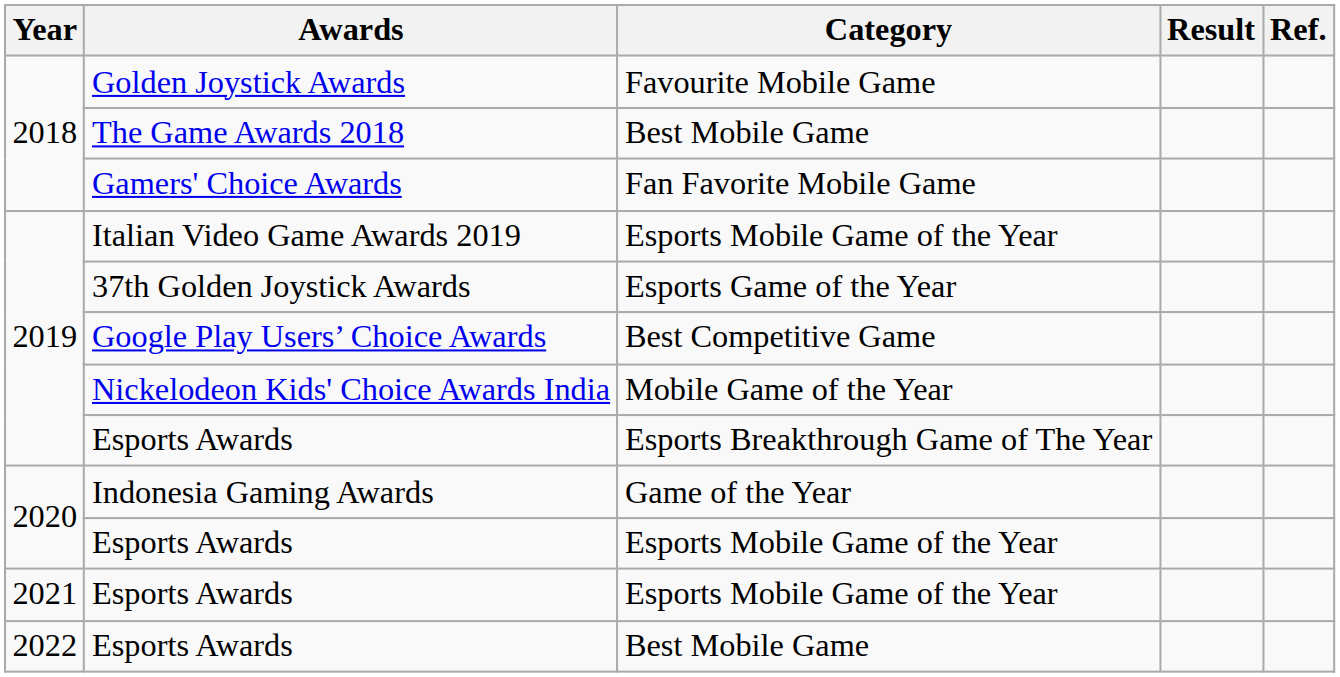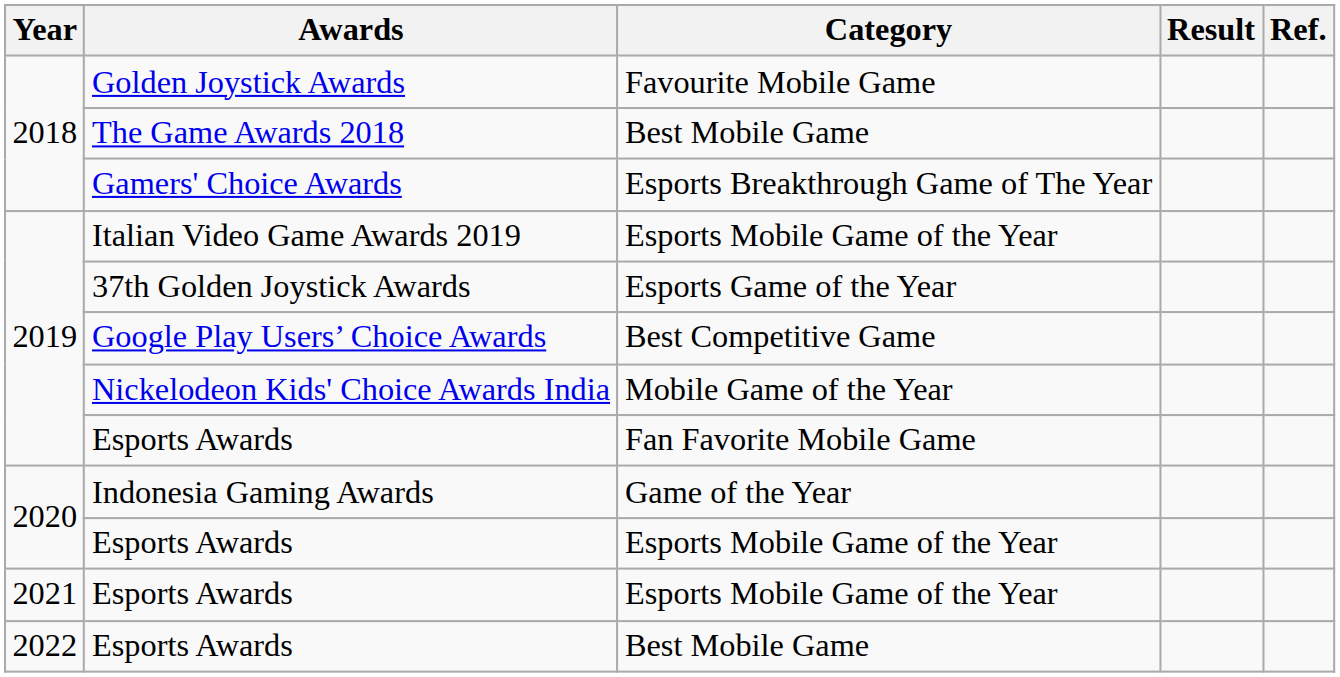 <table class="wikitable">
 <tr>
 <th>Year</th>
 <th>Awards</th>
 <th>Category</th>
 <th>Result</th>
 <th>Ref.</th>
 </tr>
 <tr>
 <td rowspan="3">2018</td>
 <td><a href='#'>Golden Joystick Awards</a></td>
 <td>Favourite Mobile Game</td>
 <td></td>
 <td rowspan="1" style="text-align:center"></td>
 </tr>
 <tr>
 <td><a href='#'>The Game Awards 2018</a></td>
 <td>Best Mobile Game</td>
 <td></td>
 <td rowspan="1" style="text-align:center"></td>
 </tr>
 <tr>
 <td><a href='#'>Gamers' Choice Awards</a></td>
-<td>Fan Favorite Mobile Game</td>
+<td>Esports Breakthrough Game of The Year</td>
 <td></td>
 <td rowspan="1" style="text-align:center"></td>
 </tr>
 <tr>
 <td rowspan="5" style="text-align:center">2019</td>
 <td rowspan="1">Italian Video Game Awards 2019</td>
 <td>Esports Mobile Game of the Year</td>
 <td></td>
 <td rowspan="1" style="text-align:center"></td>
 </tr>
 <tr>
 <td rowspan="1">37th Golden Joystick Awards</td>
 <td>Esports Game of the Year</td>
 <td></td>
 <td rowspan="1" style="text-align:center"></td>
 </tr>
 <tr>
 <td><a href='#'>Google Play Users’ Choice Awards</a></td>
 <td>Best Competitive Game</td>
 <td></td>
 <td rowspan="1" style="text-align:center"></td>
 </tr>
 <tr>
 <td><a href='#'>Nickelodeon Kids' Choice Awards India</a></td>
 <td>Mobile Game of the Year</td>
 <td></td>
 <td rowspan="1" style="text-align:center"></td>
 </tr>
 <tr>
 <td>Esports Awards</td>
-<td>Esports Breakthrough Game of The Year</td>
+<td>Fan Favorite Mobile Game</td>
 <td></td>
 <td rowspan="1" style="text-align:center"></td>
 </tr>
 <tr>
 <td rowspan="2">2020</td>
 <td>Indonesia Gaming Awards</td>
 <td>Game of the Year</td>
 <td></td>
 <td rowspan="1" style="text-align:center"></td>
 </tr>
 <tr>
 <td>Esports Awards</td>
 <td>Esports Mobile Game of the Year</td>
 <td></td>
 <td rowspan="1" style="text-align:center"></td>
 </tr>
 <tr>
 <td>2021</td>
 <td>Esports Awards</td>
 <td>Esports Mobile Game of the Year</td>
 <td></td>
 <td rowspan="1" style="text-align:center"></td>
 </tr>
 <tr>
 <td>2022</td>
 <td>Esports Awards</td>
 <td>Best Mobile Game</td>
 <td></td>
 <td rowspan="1" style="text-align:center"></td>
 </tr>
 </table>
